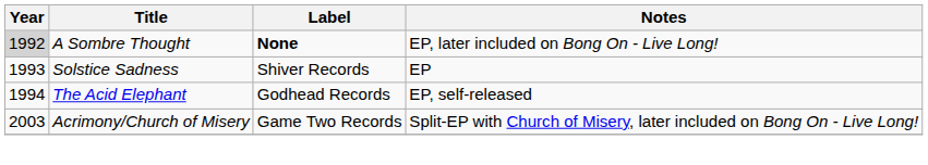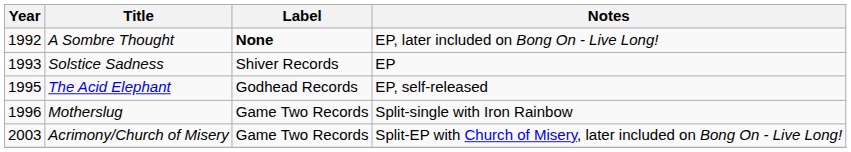 <table class="wikitable">
 <tr>
 <th>Year</th>
 <th>Title</th>
 <th>Label</th>
 <th>Notes</th>
 </tr>
 <tr>
-<td style="background: lightgrey;">1992</td>
+<td>1992</td>
 <td><em>A Sombre Thought</em></td>
 <td><strong>None</strong></td>
 <td>EP, later included on <em>Bong On - Live Long!</em></td>
 </tr>
 <tr>
 <td>1993</td>
 <td><em>Solstice Sadness</em></td>
 <td>Shiver Records</td>
 <td>EP</td>
 </tr>
 <tr>
-<td>1994</td>
+<td>1995</td>
 <td><em><a href='#'>The Acid Elephant</a></em></td>
 <td>Godhead Records</td>
 <td>EP, self-released</td>
+</tr>
+<tr>
+<td>1996</td>
+<td><em>Motherslug</em></td>
+<td>Game Two Records</td>
+<td>Split-single with Iron Rainbow</td>
 </tr>
 <tr>
 <td>2003</td>
 <td><em>Acrimony/Church of Misery</em></td>
 <td>Game Two Records</td>
 <td>Split-EP with <a href='#'>Church of Misery</a>, later included on <em>Bong On - Live Long!</em></td>
 </tr>
 <tr>
 </tr>
 </table>
